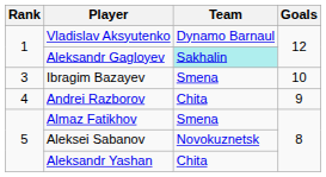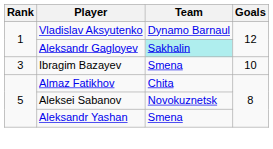 <table class="wikitable">
 <tr>
 <th>Rank</th>
 <th>Player</th>
 <th>Team</th>
 <th>Goals</th>
 </tr>
 <tr>
 <td style="text-align:center;" rowspan="2">1</td>
 <td> <a href='#'>Vladislav Aksyutenko</a></td>
 <td><a href='#'>Dynamo Barnaul</a></td>
 <td style="text-align:center;" rowspan="2">12</td>
 </tr>
 <tr>
 <td> <a href='#'>Aleksandr Gagloyev</a></td>
 <td style="background: paleturquoise;"><a href='#'>Sakhalin</a></td>
 </tr>
 <tr>
 <td style="text-align:center;" rowspan="1">3</td>
 <td> Ibragim Bazayev</td>
 <td><a href='#'>Smena</a></td>
 <td style="text-align:center;" rowspan="1">10</td>
 </tr>
 <tr>
-<td style="text-align:center;" rowspan="1">4</td>
-<td> <a href='#'>Andrei Razborov</a></td>
-<td><a href='#'>Chita</a></td>
-<td style="text-align:center;" rowspan="1">9</td>
-</tr>
-<tr>
 <td style="text-align:center;" rowspan="3">5</td>
 <td> <a href='#'>Almaz Fatikhov</a></td>
-<td><a href='#'>Smena</a></td>
+<td><a href='#'>Chita</a></td>
 <td style="text-align:center;" rowspan="3">8</td>
 </tr>
 <tr>
 <td> Aleksei Sabanov</td>
 <td><a href='#'>Novokuznetsk</a></td>
 </tr>
 <tr>
 <td> <a href='#'>Aleksandr Yashan</a></td>
-<td><a href='#'>Chita</a></td>
+<td><a href='#'>Smena</a></td>
 </tr>
 </table>
